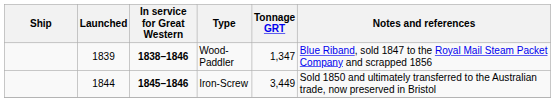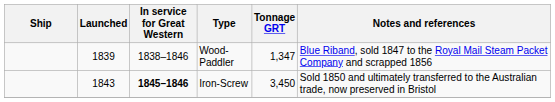 <table class="wikitable sortable">
 <tr>
 <th scope="col" width="110px">Ship</th>
 <th scope="col" width="25px">Launched</th>
 <th scope="col" width="100px">In service for Great Western</th>
 <th scope="col" width="80px">Type</th>
 <th scope="col" width="25px">Tonnage <a href='#'>GRT</a></th>
 <th scope="col" width="400px">Notes and references</th>
 </tr>
 <tr>
 <td></td>
 <td align="Center">1839</td>
-<td align="Center"><strong>1838–1846</strong></td>
+<td align="Center">1838–1846</td>
 <td>Wood-Paddler</td>
 <td align="Right">1,347</td>
 <td><a href='#'>Blue Riband</a>, sold 1847 to the <a href='#'>Royal Mail Steam Packet Company</a> and scrapped 1856</td>
 </tr>
 <tr>
 <td></td>
-<td align="Center">1844</td>
+<td align="Center">1843</td>
 <td align="Center"><strong>1845–1846</strong></td>
 <td>Iron-Screw</td>
-<td align="Right">3,449</td>
+<td align="Right">3,450</td>
 <td>Sold 1850 and ultimately transferred to the Australian trade, now preserved in Bristol</td>
 </tr>
 <tr>
 </tr>
 </table>
